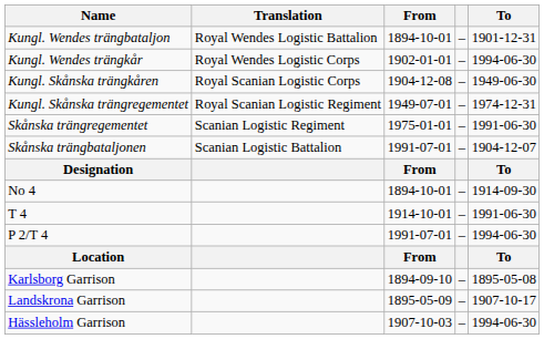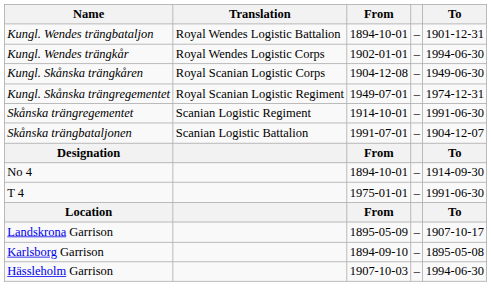 <table class="wikitable">
 <tr>
 <th style="font-weight:bold;">Name</th>
 <th style="font-weight:bold;">Translation</th>
 <th style="text-align: center; font-weight:bold;">From</th>
 <th></th>
 <th style="text-align: center; font-weight:bold;">To</th>
 </tr>
 <tr>
 <td style="font-style:italic;">Kungl. Wendes trängbataljon</td>
 <td>Royal Wendes Logistic Battalion</td>
 <td>1894-10-01</td>
 <td>–</td>
 <td>1901-12-31</td>
 </tr>
 <tr>
 <td style="font-style:italic;">Kungl. Wendes trängkår</td>
 <td>Royal Wendes Logistic Corps</td>
 <td>1902-01-01</td>
 <td>–</td>
 <td>1994-06-30</td>
 </tr>
 <tr>
 <td style="font-style:italic;">Kungl. Skånska trängkåren</td>
 <td>Royal Scanian Logistic Corps</td>
 <td>1904-12-08</td>
 <td>–</td>
 <td>1949-06-30</td>
 </tr>
 <tr>
 <td style="font-style:italic;">Kungl. Skånska trängregementet</td>
 <td>Royal Scanian Logistic Regiment</td>
 <td>1949-07-01</td>
 <td>–</td>
 <td>1974-12-31</td>
 </tr>
 <tr>
 <td style="font-style:italic;">Skånska trängregementet</td>
 <td>Scanian Logistic Regiment</td>
-<td>1975-01-01</td>
+<td style="text-align: center;">1914-10-01</td>
 <td>–</td>
 <td>1991-06-30</td>
 </tr>
 <tr>
 <td style="font-style:italic;">Skånska trängbataljonen</td>
 <td>Scanian Logistic Battalion</td>
 <td>1991-07-01</td>
 <td>–</td>
 <td>1904-12-07</td>
 </tr>
 <tr>
 <th style="font-weight:bold;">Designation</th>
 <th style="font-weight:bold;"></th>
 <th style="text-align: center; font-weight:bold;">From</th>
 <th></th>
 <th style="text-align: center; font-weight:bold;">To</th>
 </tr>
 <tr>
 <td>No 4</td>
 <td></td>
 <td style="text-align: center;">1894-10-01</td>
 <td style="text-align: center;">–</td>
 <td style="text-align: center;">1914-09-30</td>
 </tr>
 <tr>
 <td>T 4</td>
 <td></td>
-<td style="text-align: center;">1914-10-01</td>
+<td>1975-01-01</td>
 <td style="text-align: center;">–</td>
 <td style="text-align: center;">1991-06-30</td>
-</tr>
-<tr>
-<td>P 2/T 4</td>
-<td></td>
-<td style="text-align: center;">1991-07-01</td>
-<td style="text-align: center;">–</td>
-<td style="text-align: center;">1994-06-30</td>
 </tr>
 <tr>
 <th style="font-weight:bold;">Location</th>
 <th style="font-weight:bold;"></th>
 <th style="text-align: center; font-weight:bold;">From</th>
 <th></th>
 <th style="text-align: center; font-weight:bold;">To</th>
 </tr>
 <tr>
+<td><a href='#'>Landskrona</a> Garrison</td>
+<td></td>
+<td style="text-align: center;">1895-05-09</td>
+<td style="text-align: center;">–</td>
+<td style="text-align: center;">1907-10-17</td>
+</tr>
+<tr>
 <td><a href='#'>Karlsborg</a> Garrison</td>
 <td></td>
 <td style="text-align: center;">1894-09-10</td>
 <td style="text-align: center;">–</td>
 <td style="text-align: center;">1895-05-08</td>
-</tr>
-<tr>
-<td><a href='#'>Landskrona</a> Garrison</td>
-<td></td>
-<td style="text-align: center;">1895-05-09</td>
-<td style="text-align: center;">–</td>
-<td style="text-align: center;">1907-10-17</td>
 </tr>
 <tr>
 <td><a href='#'>Hässleholm</a> Garrison</td>
 <td></td>
 <td style="text-align: center;">1907-10-03</td>
 <td style="text-align: center;">–</td>
 <td style="text-align: center;">1994-06-30</td>
 </tr>
 </table>
